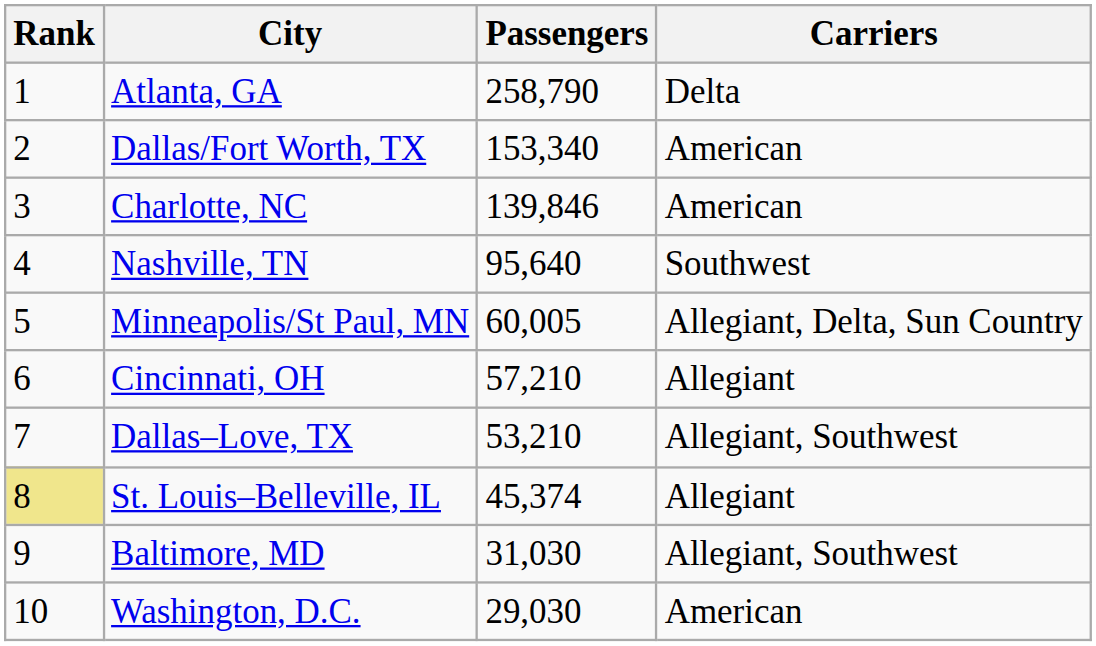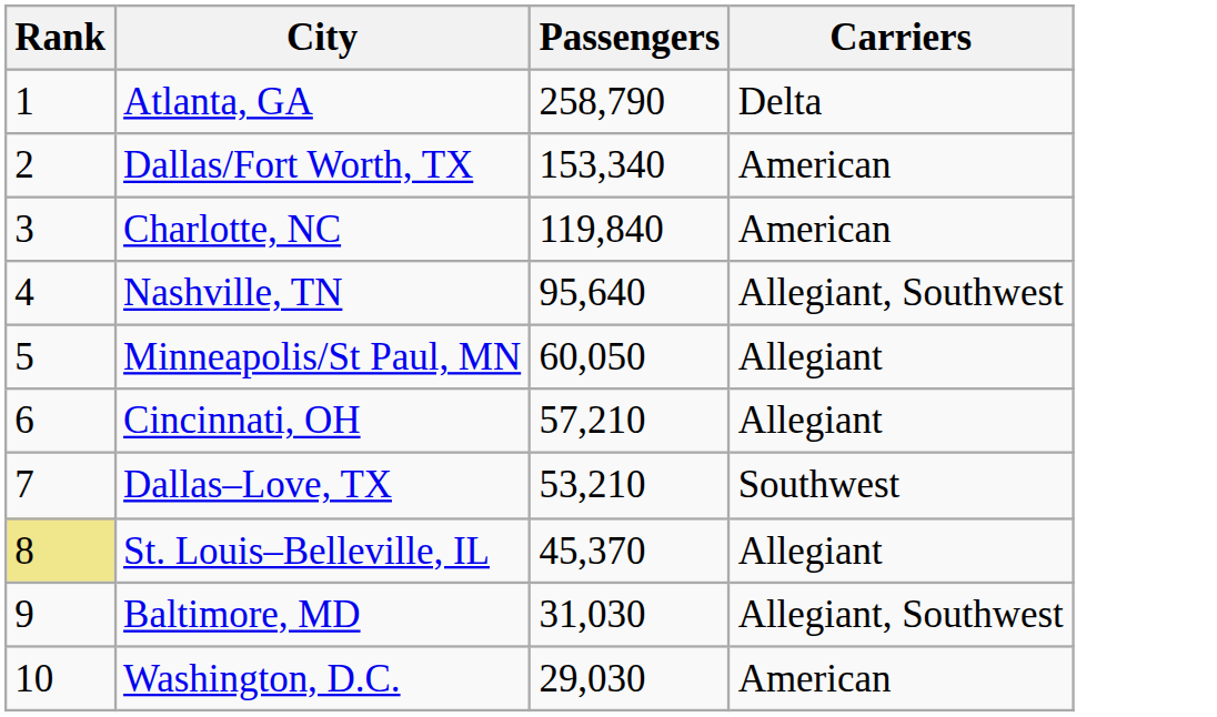 <table class="wikitable sortable" style="font-size: 95%" width= align=>
 <tr>
 <th>Rank</th>
 <th>City</th>
 <th>Passengers</th>
 <th>Carriers</th>
 </tr>
 <tr>
 <td>1</td>
 <td><a href='#'>Atlanta, GA</a></td>
 <td>258,790</td>
 <td>Delta</td>
 </tr>
 <tr>
 <td>2</td>
 <td><a href='#'>Dallas/Fort Worth, TX</a></td>
 <td>153,340</td>
 <td>American</td>
 </tr>
 <tr>
 <td>3</td>
 <td><a href='#'>Charlotte, NC</a></td>
-<td>139,846</td>
+<td>119,840</td>
 <td>American</td>
 </tr>
 <tr>
 <td>4</td>
 <td><a href='#'>Nashville, TN</a></td>
 <td>95,640</td>
-<td>Southwest</td>
+<td>Allegiant, Southwest</td>
 </tr>
 <tr>
 <td>5</td>
 <td><a href='#'>Minneapolis/St Paul, MN</a></td>
-<td>60,005</td>
-<td>Allegiant, Delta, Sun Country</td>
+<td>60,050</td>
+<td>Allegiant</td>
 </tr>
 <tr>
 <td>6</td>
 <td><a href='#'>Cincinnati, OH</a></td>
 <td>57,210</td>
 <td>Allegiant</td>
 </tr>
 <tr>
 <td>7</td>
 <td><a href='#'>Dallas–Love, TX</a></td>
 <td>53,210</td>
-<td>Allegiant, Southwest</td>
+<td>Southwest</td>
 </tr>
 <tr>
 <td style="background: khaki;">8</td>
 <td><a href='#'>St. Louis–Belleville, IL</a></td>
-<td>45,374</td>
+<td>45,370</td>
 <td>Allegiant</td>
 </tr>
 <tr>
 <td>9</td>
 <td><a href='#'>Baltimore, MD</a></td>
 <td>31,030</td>
 <td>Allegiant, Southwest</td>
 </tr>
 <tr>
 <td>10</td>
 <td><a href='#'>Washington, D.C.</a></td>
 <td>29,030</td>
 <td>American</td>
 </tr>
 </table>
